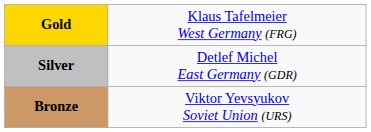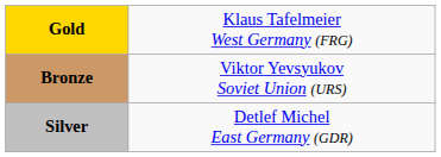 <table class="wikitable" style=" text-align:center; font-size:110%;" width="35%">
 <tr>
 <td bgcolor="gold"><strong>Gold</strong></td>
 <td> <a href='#'>Klaus Tafelmeier</a><br><em><a href='#'>West Germany</a> <small>(FRG)</small></em></td>
 </tr>
 <tr>
+<td bgcolor="CC9966"><strong>Bronze</strong></td>
+<td> <a href='#'>Viktor Yevsyukov</a><br><em><a href='#'>Soviet Union</a> <small>(URS)</small></em></td>
+</tr>
+<tr>
 <td bgcolor="silver"><strong>Silver</strong></td>
 <td> <a href='#'>Detlef Michel</a><br><em><a href='#'>East Germany</a> <small>(GDR)</small></em></td>
 </tr>
-<tr>
-<td bgcolor="CC9966"><strong>Bronze</strong></td>
-<td> <a href='#'>Viktor Yevsyukov</a><br><em><a href='#'>Soviet Union</a> <small>(URS)</small></em></td>
-</tr>
 </table>
